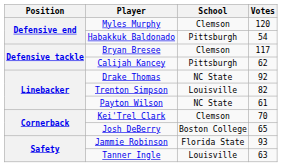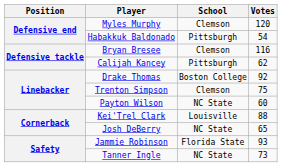 <table class="wikitable" style="text-align: center;">
 <tr>
 <th>Position</th>
 <th>Player</th>
 <th>School</th>
 <th>Votes</th>
 </tr>
 <tr>
 <th rowspan="2"><a href='#'>Defensive end</a></th>
 <td><a href='#'>Myles Murphy</a></td>
 <td>Clemson</td>
 <td>120</td>
 </tr>
 <tr>
 <td><a href='#'>Habakkuk Baldonado</a></td>
 <td>Pittsburgh</td>
 <td>54</td>
 </tr>
 <tr>
 <th rowspan="2"><a href='#'>Defensive tackle</a></th>
 <td><a href='#'>Bryan Bresee</a></td>
 <td>Clemson</td>
-<td>117</td>
+<td>116</td>
 </tr>
 <tr>
 <td><a href='#'>Calijah Kancey</a></td>
 <td>Pittsburgh</td>
 <td>62</td>
 </tr>
 <tr>
 <th rowspan="3"><a href='#'>Linebacker</a></th>
 <td><a href='#'>Drake Thomas</a></td>
-<td>NC State</td>
+<td>Boston College</td>
 <td>92</td>
 </tr>
 <tr>
 <td><a href='#'>Trenton Simpson</a></td>
-<td>Louisville</td>
-<td>82</td>
+<td>Clemson</td>
+<td>75</td>
 </tr>
 <tr>
 <td><a href='#'>Payton Wilson</a></td>
 <td>NC State</td>
-<td>61</td>
+<td>60</td>
 </tr>
 <tr>
 <th rowspan="2"><a href='#'>Cornerback</a></th>
 <td><a href='#'>Kei'Trel Clark</a></td>
-<td>Clemson</td>
-<td>70</td>
+<td>Louisville</td>
+<td>88</td>
 </tr>
 <tr>
 <td><a href='#'>Josh DeBerry</a></td>
-<td>Boston College</td>
+<td>NC State</td>
 <td>65</td>
 </tr>
 <tr>
 <th rowspan="2"><a href='#'>Safety</a></th>
 <td><a href='#'>Jammie Robinson</a></td>
 <td>Florida State</td>
 <td>93</td>
 </tr>
 <tr>
 <td><a href='#'>Tanner Ingle</a></td>
-<td>Louisville</td>
-<td>63</td>
+<td>NC State</td>
+<td>73</td>
 </tr>
 </table>
